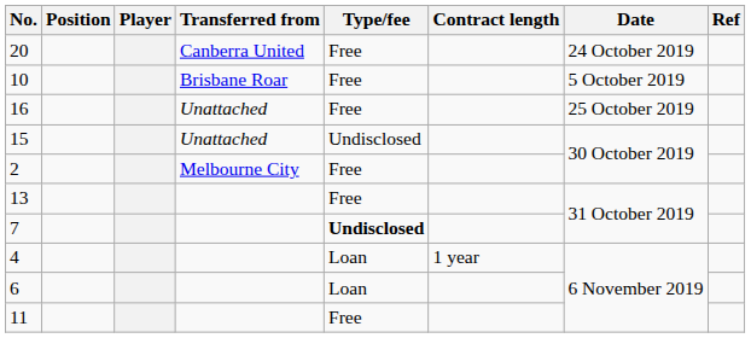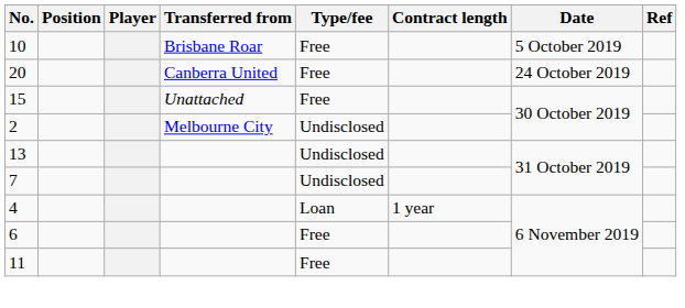 <table class="wikitable plainrowheaders sortable" style="text-align:center; text-align:left">
 <tr>
 <th scope="col">No.</th>
 <th scope="col">Position</th>
 <th scope="col">Player</th>
 <th scope="col">Transferred from</th>
 <th scope="col">Type/fee</th>
 <th scope="col">Contract length</th>
 <th scope="col">Date</th>
 <th scope="col" class="unsortable">Ref</th>
 </tr>
 <tr>
+<td>10</td>
+<td></td>
+<th scope="row"></th>
+<td><a href='#'>Brisbane Roar</a></td>
+<td>Free</td>
+<td></td>
+<td>5 October 2019</td>
+<td></td>
+</tr>
+<tr>
 <td>20</td>
 <td></td>
 <th scope="row"></th>
 <td><a href='#'>Canberra United</a></td>
 <td>Free</td>
 <td></td>
 <td>24 October 2019</td>
 <td></td>
 </tr>
 <tr>
-<td>10</td>
-<td></td>
-<th scope="row"></th>
-<td><a href='#'>Brisbane Roar</a></td>
-<td>Free</td>
-<td></td>
-<td>5 October 2019</td>
-<td></td>
-</tr>
-<tr>
-<td>16</td>
+<td>15</td>
 <td></td>
 <th scope="row"></th>
 <td><em>Unattached</em></td>
 <td>Free</td>
-<td></td>
-<td>25 October 2019</td>
-<td></td>
-</tr>
-<tr>
-<td>15</td>
-<td></td>
-<th scope="row"></th>
-<td><em>Unattached</em></td>
-<td>Undisclosed</td>
 <td></td>
 <td rowspan="2">30 October 2019</td>
 <td></td>
 </tr>
 <tr>
 <td>2</td>
 <td></td>
 <th scope="row"></th>
 <td><a href='#'>Melbourne City</a></td>
-<td>Free</td>
+<td>Undisclosed</td>
 <td></td>
 <td></td>
 </tr>
 <tr>
 <td>13</td>
 <td></td>
 <th scope="row"></th>
 <td></td>
-<td>Free</td>
+<td>Undisclosed</td>
 <td></td>
 <td rowspan="2">31 October 2019</td>
 <td></td>
 </tr>
 <tr>
 <td>7</td>
 <td></td>
 <th scope="row"></th>
 <td></td>
-<td><strong>Undisclosed</strong></td>
+<td>Undisclosed</td>
 <td></td>
 <td></td>
 </tr>
 <tr>
 <td>4</td>
 <td></td>
 <th scope="row"></th>
 <td></td>
 <td>Loan</td>
 <td>1 year</td>
 <td rowspan="3">6 November 2019</td>
 <td></td>
 </tr>
 <tr>
 <td>6</td>
 <td></td>
 <th scope="row"></th>
 <td></td>
-<td>Loan</td>
+<td>Free</td>
 <td></td>
 <td></td>
 </tr>
 <tr>
 <td>11</td>
 <td></td>
 <th scope="row"></th>
 <td></td>
 <td>Free</td>
 <td></td>
 <td></td>
 </tr>
 </table>
